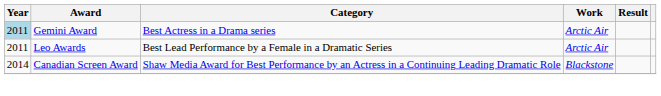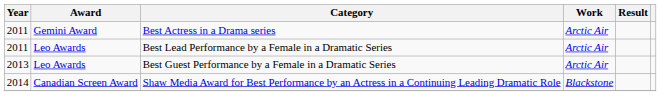 <table class="wikitable sortable">
 <tr>
 <th>Year</th>
 <th>Award</th>
 <th>Category</th>
 <th>Work</th>
 <th>Result</th>
 <th class="unsortable"></th>
 </tr>
 <tr>
-<td style="background: lightblue;">2011</td>
+<td>2011</td>
 <td><a href='#'>Gemini Award</a></td>
 <td><a href='#'>Best Actress in a Drama series</a></td>
 <td><em><a href='#'>Arctic Air</a></em></td>
 <td></td>
 <td style="text-align:center;"></td>
 </tr>
 <tr>
 <td>2011</td>
 <td><a href='#'>Leo Awards</a></td>
 <td>Best Lead Performance by a Female in a Dramatic Series</td>
 <td><em><a href='#'>Arctic Air</a></em></td>
 <td></td>
 <td style="text-align:center;"></td>
 </tr>
 <tr>
+<td>2013</td>
+<td><a href='#'>Leo Awards</a></td>
+<td>Best Guest Performance by a Female in a Dramatic Series</td>
+<td><em><a href='#'>Arctic Air</a></em></td>
+<td></td>
+<td style="text-align:center;"></td>
+</tr>
+<tr>
 <td>2014</td>
 <td><a href='#'>Canadian Screen Award</a></td>
 <td><a href='#'>Shaw Media Award for Best Performance by an Actress in a Continuing Leading Dramatic Role</a></td>
 <td><em><a href='#'>Blackstone</a></em></td>
 <td></td>
 <td style="text-align:center;"></td>
 </tr>
 <tr>
 </tr>
 </table>
